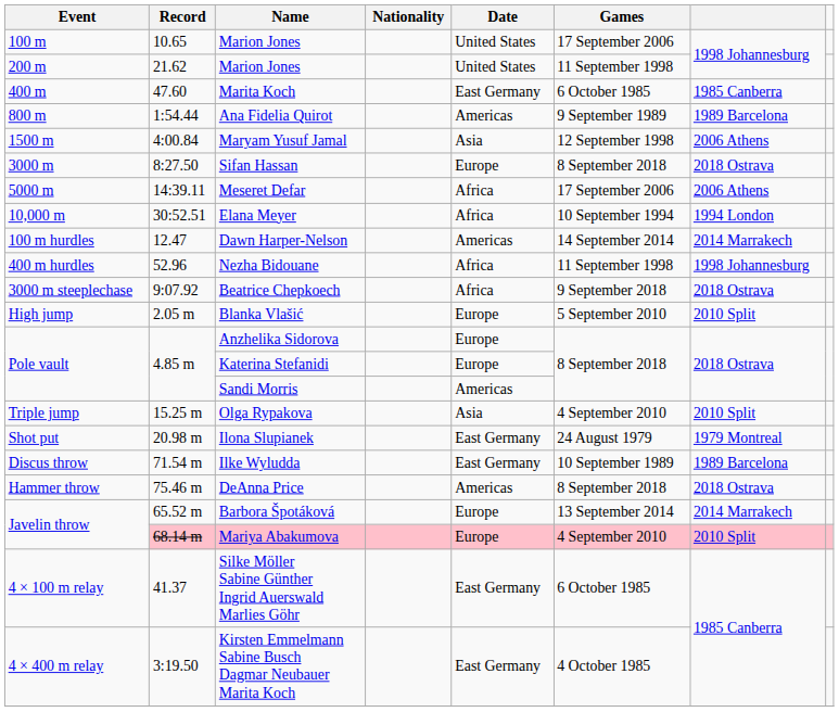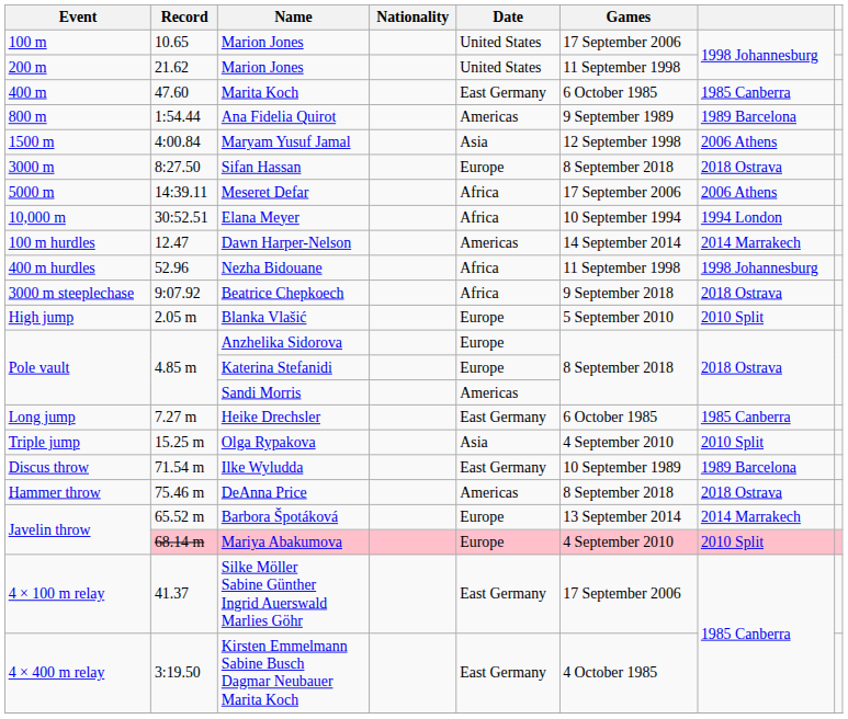 <table class="wikitable sortable" style="font-size:95%; width: 95%;">
 <tr>
 <th>Event</th>
 <th>Record</th>
 <th>Name</th>
 <th>Nationality</th>
 <th>Date</th>
 <th>Games</th>
 <th></th>
 </tr>
 <tr>
 <td><a href='#'>100 m</a></td>
 <td>10.65 </td>
 <td><a href='#'>Marion Jones</a></td>
 <td></td>
 <td>United States</td>
 <td>17 September 2006</td>
 <td rowspan=2><a href='#'>1998 Johannesburg</a></td>
 <td></td>
 </tr>
 <tr>
 <td><a href='#'>200 m</a></td>
 <td>21.62 </td>
 <td><a href='#'>Marion Jones</a></td>
 <td></td>
 <td>United States</td>
 <td>11 September 1998</td>
 <td></td>
 </tr>
 <tr>
 <td><a href='#'>400 m</a></td>
 <td>47.60</td>
 <td><a href='#'>Marita Koch</a></td>
 <td></td>
 <td>East Germany</td>
 <td>6 October 1985</td>
 <td><a href='#'>1985 Canberra</a></td>
 <td></td>
 </tr>
 <tr>
 <td><a href='#'>800 m</a></td>
 <td>1:54.44</td>
 <td><a href='#'>Ana Fidelia Quirot</a></td>
 <td></td>
 <td>Americas</td>
 <td>9 September 1989</td>
 <td><a href='#'>1989 Barcelona</a></td>
 <td></td>
 </tr>
 <tr>
 <td><a href='#'>1500 m</a></td>
 <td>4:00.84</td>
 <td><a href='#'>Maryam Yusuf Jamal</a></td>
 <td></td>
 <td>Asia</td>
 <td>12 September 1998</td>
 <td><a href='#'>2006 Athens</a></td>
 <td></td>
 </tr>
 <tr>
 <td><a href='#'>3000 m</a></td>
 <td>8:27.50</td>
 <td><a href='#'>Sifan Hassan</a></td>
 <td></td>
 <td>Europe</td>
 <td>8 September 2018</td>
 <td><a href='#'>2018 Ostrava</a></td>
 <td></td>
 </tr>
 <tr>
 <td><a href='#'>5000 m</a></td>
 <td>14:39.11</td>
 <td><a href='#'>Meseret Defar</a></td>
 <td></td>
 <td>Africa</td>
 <td>17 September 2006</td>
 <td><a href='#'>2006 Athens</a></td>
 <td></td>
 </tr>
 <tr>
 <td><a href='#'>10,000 m</a></td>
 <td>30:52.51</td>
 <td><a href='#'>Elana Meyer</a></td>
 <td></td>
 <td>Africa</td>
 <td>10 September 1994</td>
 <td><a href='#'>1994 London</a></td>
 <td></td>
 </tr>
 <tr>
 <td><a href='#'>100 m hurdles</a></td>
 <td>12.47 </td>
 <td><a href='#'>Dawn Harper-Nelson</a></td>
 <td></td>
 <td>Americas</td>
 <td>14 September 2014</td>
 <td><a href='#'>2014 Marrakech</a></td>
 <td></td>
 </tr>
 <tr>
 <td><a href='#'>400 m hurdles</a></td>
 <td>52.96</td>
 <td><a href='#'>Nezha Bidouane</a></td>
 <td></td>
 <td>Africa</td>
 <td>11 September 1998</td>
 <td><a href='#'>1998 Johannesburg</a></td>
 <td></td>
 </tr>
 <tr>
 <td><a href='#'>3000 m steeplechase</a></td>
 <td>9:07.92</td>
 <td><a href='#'>Beatrice Chepkoech</a></td>
 <td></td>
 <td>Africa</td>
 <td>9 September 2018</td>
 <td><a href='#'>2018 Ostrava</a></td>
 <td></td>
 </tr>
 <tr>
 <td><a href='#'>High jump</a></td>
 <td>2.05 m</td>
 <td><a href='#'>Blanka Vlašić</a></td>
 <td></td>
 <td>Europe</td>
 <td>5 September 2010</td>
 <td><a href='#'>2010 Split</a></td>
 <td></td>
 </tr>
 <tr>
 <td rowspan=3><a href='#'>Pole vault</a></td>
 <td rowspan=3>4.85 m</td>
 <td><a href='#'>Anzhelika Sidorova</a></td>
 <td></td>
 <td>Europe</td>
 <td rowspan=3>8 September 2018</td>
 <td rowspan=3><a href='#'>2018 Ostrava</a></td>
 <td rowspan=3></td>
 </tr>
 <tr>
 <td><a href='#'>Katerina Stefanidi</a></td>
 <td></td>
 <td>Europe</td>
 </tr>
 <tr>
 <td><a href='#'>Sandi Morris</a></td>
 <td></td>
 <td>Americas</td>
 </tr>
 <tr>
+<td><a href='#'>Long jump</a></td>
+<td>7.27 m </td>
+<td><a href='#'>Heike Drechsler</a></td>
+<td></td>
+<td>East Germany</td>
+<td>6 October 1985</td>
+<td><a href='#'>1985 Canberra</a></td>
+<td></td>
+</tr>
+<tr>
 <td><a href='#'>Triple jump</a></td>
 <td>15.25 m </td>
 <td><a href='#'>Olga Rypakova</a></td>
 <td></td>
 <td>Asia</td>
 <td>4 September 2010</td>
 <td><a href='#'>2010 Split</a></td>
-<td></td>
-</tr>
-<tr>
-<td><a href='#'>Shot put</a></td>
-<td>20.98 m</td>
-<td><a href='#'>Ilona Slupianek</a></td>
-<td></td>
-<td>East Germany</td>
-<td>24 August 1979</td>
-<td><a href='#'>1979 Montreal</a></td>
 <td></td>
 </tr>
 <tr>
 <td><a href='#'>Discus throw</a></td>
 <td>71.54 m</td>
 <td><a href='#'>Ilke Wyludda</a></td>
 <td></td>
 <td>East Germany</td>
 <td>10 September 1989</td>
 <td><a href='#'>1989 Barcelona</a></td>
 <td></td>
 </tr>
 <tr>
 <td><a href='#'>Hammer throw</a></td>
 <td>75.46 m</td>
 <td><a href='#'>DeAnna Price</a></td>
 <td></td>
 <td>Americas</td>
 <td>8 September 2018</td>
 <td><a href='#'>2018 Ostrava</a></td>
 <td></td>
 </tr>
 <tr>
 <td rowspan=2><a href='#'>Javelin throw</a></td>
 <td>65.52 m</td>
 <td><a href='#'>Barbora Špotáková</a></td>
 <td></td>
 <td>Europe</td>
 <td>13 September 2014</td>
 <td><a href='#'>2014 Marrakech</a></td>
 <td></td>
 </tr>
 <tr style="background:pink">
 <td><del>68.14 m </del></td>
 <td><a href='#'>Mariya Abakumova</a></td>
 <td></td>
 <td>Europe</td>
 <td>4 September 2010</td>
 <td><a href='#'>2010 Split</a></td>
 <td></td>
 </tr>
 <tr>
 <td><a href='#'>4 × 100 m relay</a></td>
 <td>41.37</td>
 <td><a href='#'>Silke Möller</a> <br> <a href='#'>Sabine Günther</a> <br> <a href='#'>Ingrid Auerswald</a> <br> <a href='#'>Marlies Göhr</a></td>
 <td></td>
 <td>East Germany</td>
-<td>6 October 1985</td>
+<td>17 September 2006</td>
 <td rowspan=2><a href='#'>1985 Canberra</a></td>
 <td></td>
 </tr>
 <tr>
 <td><a href='#'>4 × 400 m relay</a></td>
 <td>3:19.50</td>
 <td><a href='#'>Kirsten Emmelmann</a> <br> <a href='#'>Sabine Busch</a> <br> <a href='#'>Dagmar Neubauer</a> <br> <a href='#'>Marita Koch</a></td>
 <td></td>
 <td>East Germany</td>
 <td>4 October 1985</td>
 <td></td>
 </tr>
 <tr>
 </tr>
 </table>
